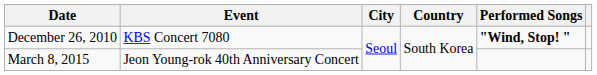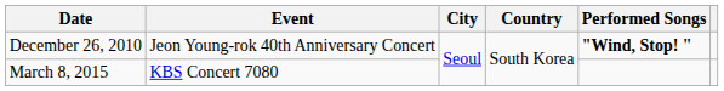 <table class="wikitable">
 <tr>
 <th>Date</th>
 <th>Event</th>
 <th>City</th>
 <th>Country</th>
 <th>Performed Songs</th>
 <th scope="col" class="unsortable"></th>
 </tr>
 <tr>
 <td>December 26, 2010</td>
-<td><a href='#'>KBS</a> Concert 7080</td>
+<td>Jeon Young-rok 40th Anniversary Concert</td>
 <td rowspan="2"><a href='#'>Seoul</a></td>
 <td rowspan="2">South Korea</td>
 <td><strong>"Wind, Stop! " </strong></td>
 <td></td>
 </tr>
 <tr>
 <td>March 8, 2015</td>
-<td>Jeon Young-rok 40th Anniversary Concert</td>
+<td><a href='#'>KBS</a> Concert 7080</td>
 <td></td>
 <td></td>
 </tr>
 </table>
